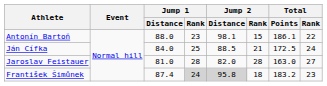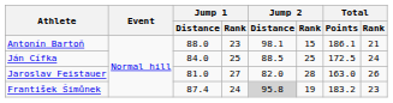 <table class="wikitable" style="font-size:90%">
 <tr>
 <th rowspan="2">Athlete</th>
 <th rowspan="2">Event</th>
 <th colspan="2">Jump 1</th>
 <th colspan="2">Jump 2</th>
 <th colspan="2">Total</th>
 </tr>
 <tr>
 <th>Distance</th>
 <th>Rank</th>
 <th>Distance</th>
 <th>Rank</th>
 <th>Points</th>
 <th>Rank</th>
 </tr>
 <tr align="center">
 <td align="left"><a href='#'>Antonín Bartoň</a></td>
 <td align="left" rowspan=4><a href='#'>Normal hill</a></td>
 <td>88.0</td>
 <td>23</td>
 <td>98.1</td>
 <td>15</td>
 <td>186.1</td>
-<td>22</td>
+<td>21</td>
 </tr>
 <tr align="center">
 <td align="left"><a href='#'>Ján Cífka</a></td>
 <td>84.0</td>
 <td>25</td>
 <td>88.5</td>
-<td>21</td>
+<td>25</td>
 <td>172.5</td>
 <td>24</td>
 </tr>
 <tr align="center">
 <td align="left"><a href='#'>Jaroslav Feistauer</a></td>
 <td>81.0</td>
-<td>28</td>
+<td>27</td>
 <td>82.0</td>
 <td>28</td>
 <td>163.0</td>
-<td>27</td>
+<td>26</td>
 </tr>
 <tr align="center">
 <td align="left"><a href='#'>František Šimůnek</a></td>
 <td>87.4</td>
-<td style="background: lightgrey;">24</td>
+<td>24</td>
 <td style="background: lightgrey;">95.8</td>
-<td>18</td>
+<td>19</td>
 <td>183.2</td>
 <td>23</td>
 </tr>
 </table>
